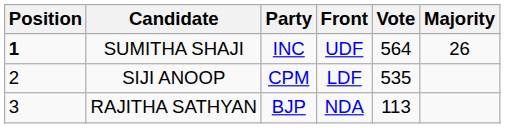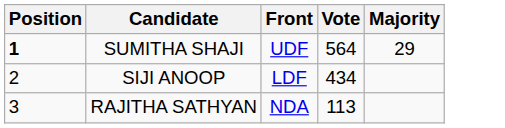 <table class="wikitable">
 <tr>
 <th scope="col">Position</th>
 <th scope="col">Candidate</th>
-<th scope="col">Party</th>
 <th scope="col">Front</th>
 <th scope="col">Vote</th>
 <th scope="col">Majority</th>
 </tr>
 <tr>
 <td><strong>1</strong></td>
 <td align="center">SUMITHA SHAJI</td>
-<td align="center"><a href='#'>INC</a></td>
 <td align="center"><a href='#'>UDF</a></td>
 <td align="center">564</td>
-<td align="center">26</td>
+<td align="center">29</td>
 </tr>
 <tr>
 <td>2</td>
 <td align="center">SIJI ANOOP</td>
-<td align="center"><a href='#'>CPM</a></td>
 <td align="center"><a href='#'>LDF</a></td>
-<td align="center">535</td>
+<td align="center">434</td>
 <td align="center"></td>
 </tr>
 <tr>
 <td>3</td>
 <td align="center">RAJITHA SATHYAN</td>
-<td align="center"><a href='#'>BJP</a></td>
 <td align="center"><a href='#'>NDA</a></td>
 <td align="center">113</td>
 <td align="center"></td>
 </tr>
 </table>
